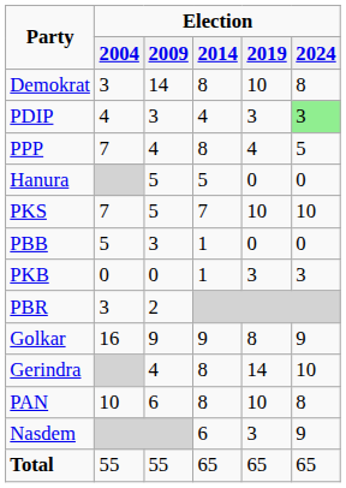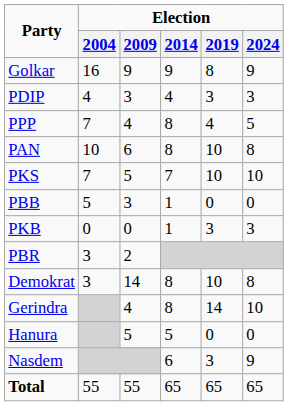 <table class="wikitable sortable">
 <tr>
 <td rowspan="2" style="text-align:center;"><strong>Party</strong></td>
 <td colspan="5" style="text-align:center;"><strong>Election</strong></td>
 </tr>
 <tr>
 <th><a href='#'>2004</a></th>
 <th><a href='#'>2009</a></th>
 <th><a href='#'>2014</a></th>
 <th><a href='#'>2019</a></th>
 <th><a href='#'>2024</a></th>
 </tr>
 <tr>
-<td><a href='#'>Demokrat</a></td>
-<td>3</td>
-<td> 14</td>
+<td><a href='#'>Golkar</a></td>
+<td>16</td>
+<td> 9</td>
+<td> 9</td>
 <td> 8</td>
-<td> 10</td>
-<td> 8</td>
+<td> 9</td>
 </tr>
 <tr>
 <td><a href='#'>PDIP</a></td>
 <td>4</td>
 <td> 3</td>
 <td> 4</td>
 <td> 3</td>
-<td style="background: lightgreen;"> 3</td>
+<td> 3</td>
 </tr>
 <tr>
 <td><a href='#'>PPP</a></td>
 <td>7</td>
 <td> 4</td>
 <td> 8</td>
 <td> 4</td>
 <td> 5</td>
 </tr>
 <tr>
-<td><a href='#'>Hanura</a></td>
-<td bgcolor="#D3D3D3" colspan="1"></td>
-<td>5</td>
-<td> 5</td>
-<td> 0</td>
-<td> 0</td>
+<td><a href='#'>PAN</a></td>
+<td>10</td>
+<td> 6</td>
+<td> 8</td>
+<td> 10</td>
+<td> 8</td>
 </tr>
 <tr>
 <td><a href='#'>PKS</a></td>
 <td>7</td>
 <td> 5</td>
 <td> 7</td>
 <td> 10</td>
 <td> 10</td>
 </tr>
 <tr>
 <td><a href='#'>PBB</a></td>
 <td>5</td>
 <td> 3</td>
 <td> 1</td>
 <td> 0</td>
 <td> 0</td>
 </tr>
 <tr>
 <td><a href='#'>PKB</a></td>
 <td>0</td>
 <td> 0</td>
 <td> 1</td>
 <td> 3</td>
 <td> 3</td>
 </tr>
 <tr>
 <td><a href='#'>PBR</a></td>
 <td>3</td>
 <td> 2</td>
 <td bgcolor="#D3D3D3" colspan="3"></td>
 </tr>
 <tr>
-<td><a href='#'>Golkar</a></td>
-<td>16</td>
-<td> 9</td>
-<td> 9</td>
+<td><a href='#'>Demokrat</a></td>
+<td>3</td>
+<td> 14</td>
 <td> 8</td>
-<td> 9</td>
+<td> 10</td>
+<td> 8</td>
 </tr>
 <tr>
 <td><a href='#'>Gerindra</a></td>
 <td bgcolor="#D3D3D3" colspan="1"></td>
 <td>4</td>
 <td> 8</td>
 <td> 14</td>
 <td> 10</td>
 </tr>
 <tr>
-<td><a href='#'>PAN</a></td>
-<td>10</td>
-<td> 6</td>
-<td> 8</td>
-<td> 10</td>
-<td> 8</td>
+<td><a href='#'>Hanura</a></td>
+<td bgcolor="#D3D3D3" colspan="1"></td>
+<td>5</td>
+<td> 5</td>
+<td> 0</td>
+<td> 0</td>
 </tr>
 <tr>
 <td><a href='#'>Nasdem</a></td>
 <td bgcolor="#D3D3D3" colspan="2"></td>
 <td>6</td>
 <td> 3</td>
 <td> 9</td>
 </tr>
 <tr>
 <td><strong>Total</strong></td>
 <td>55</td>
 <td>55</td>
 <td>65</td>
 <td>65</td>
 <td>65</td>
 </tr>
 </table>
